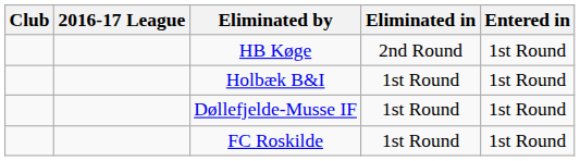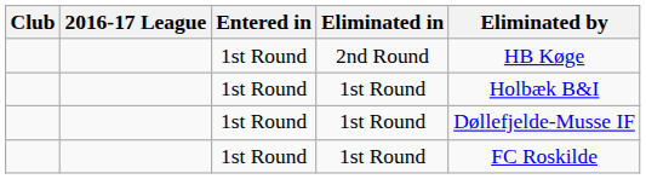 <table class="wikitable sortable">
 <tr>
 <th>Club</th>
 <th>2016-17 League</th>
+<th>Entered in</th>
+<th>Eliminated in</th>
 <th>Eliminated by</th>
-<th>Eliminated in</th>
-<th>Entered in</th>
 </tr>
 <tr>
 <td></td>
 <td></td>
+<td align="center">1st Round</td>
+<td align="center">2nd Round</td>
 <td align="center"><a href='#'>HB Køge</a></td>
-<td align="center">2nd Round</td>
-<td align="center">1st Round</td>
 </tr>
 <tr>
 <td></td>
 <td></td>
-<td align="center"><a href='#'>Holbæk B&I</a></td>
 <td align="center">1st Round</td>
 <td align="center">1st Round</td>
+<td align="center"><a href='#'>Holbæk B&I</a></td>
 </tr>
 <tr>
 <td></td>
 <td></td>
-<td align="center"><a href='#'>Døllefjelde-Musse IF</a></td>
 <td align="center">1st Round</td>
 <td align="center">1st Round</td>
+<td align="center"><a href='#'>Døllefjelde-Musse IF</a></td>
 </tr>
 <tr>
 <td></td>
 <td></td>
-<td align="center"><a href='#'>FC Roskilde</a></td>
 <td align="center">1st Round</td>
 <td align="center">1st Round</td>
+<td align="center"><a href='#'>FC Roskilde</a></td>
 </tr>
 </table>
